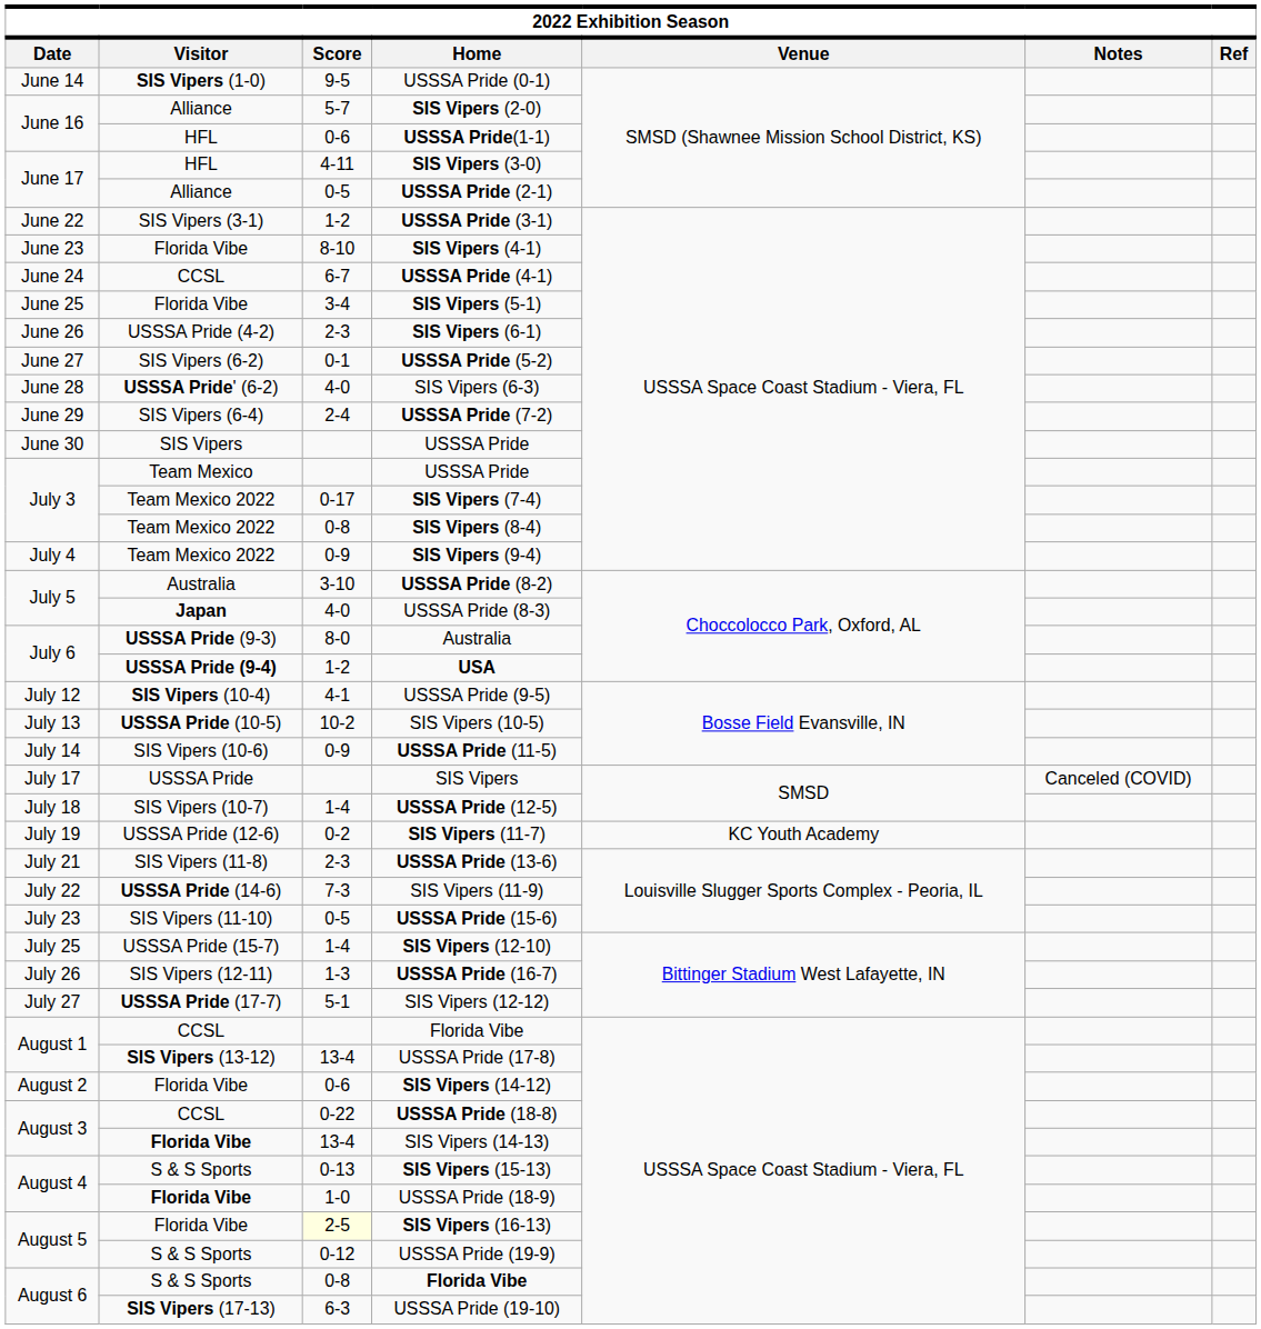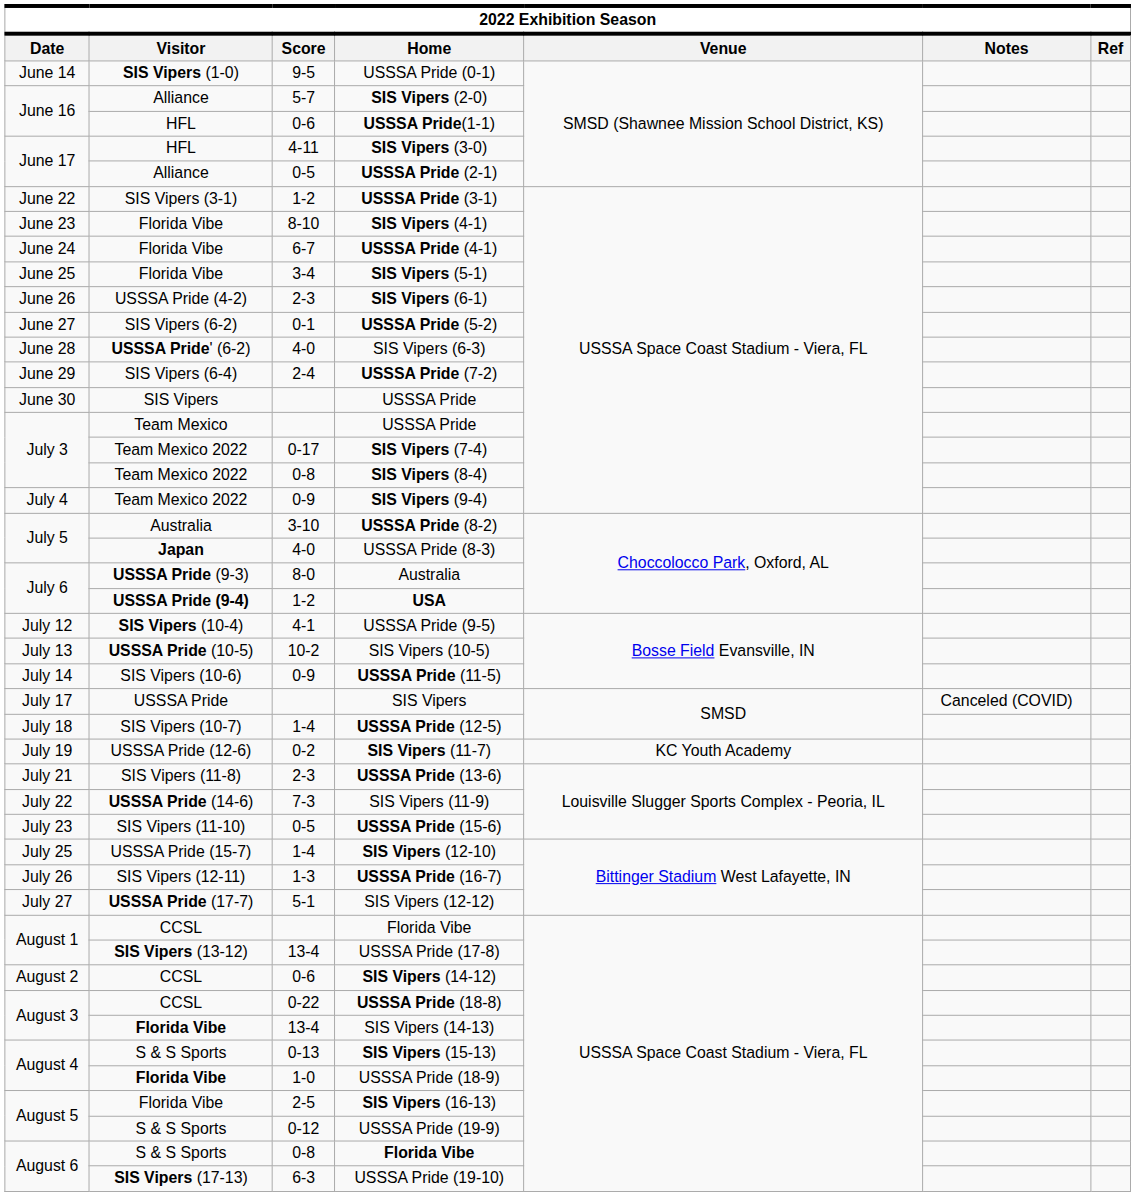 <table class="wikitable toccolours" style="width:90%; clear:both; margin:1.5em auto; text-align:center;">
 <tr>
 <th colspan="11" style="background:#FFFFFF; border-top:#000 4px solid; border-bottom:#000 4px solid;">2022 Exhibition Season</th>
 </tr>
 <tr>
 <th>Date</th>
 <th>Visitor</th>
 <th>Score</th>
 <th>Home</th>
 <th>Venue</th>
 <th>Notes</th>
 <th>Ref</th>
 </tr>
 <tr>
 <td>June 14</td>
 <td><strong>SIS Vipers</strong> (1-0)</td>
 <td>9-5</td>
 <td>USSSA Pride (0-1)</td>
 <td rowspan=5>SMSD (Shawnee Mission School District, KS)</td>
 <td></td>
 <td></td>
 </tr>
 <tr>
 <td rowspan=2>June 16</td>
 <td>Alliance</td>
 <td>5-7</td>
 <td><strong>SIS Vipers</strong> (2-0)</td>
 <td></td>
 <td></td>
 </tr>
 <tr>
 <td>HFL</td>
 <td>0-6</td>
 <td><strong>USSSA Pride</strong>(1-1)</td>
 <td></td>
 <td></td>
 </tr>
 <tr>
 <td rowspan=2>June 17</td>
 <td>HFL</td>
 <td>4-11</td>
 <td><strong>SIS Vipers</strong> (3-0)</td>
 <td></td>
 <td></td>
 </tr>
 <tr>
 <td>Alliance</td>
 <td>0-5</td>
 <td><strong>USSSA Pride</strong> (2-1)</td>
 <td></td>
 <td></td>
 </tr>
 <tr>
 <td>June 22</td>
 <td>SIS Vipers (3-1)</td>
 <td>1-2</td>
 <td><strong>USSSA Pride</strong> (3-1)</td>
 <td rowspan=13>USSSA Space Coast Stadium - Viera, FL</td>
 <td></td>
 <td></td>
 </tr>
 <tr>
 <td>June 23</td>
 <td>Florida Vibe</td>
 <td>8-10</td>
 <td><strong>SIS Vipers</strong> (4-1)</td>
 <td></td>
 <td></td>
 </tr>
 <tr>
 <td>June 24</td>
-<td>CCSL</td>
+<td>Florida Vibe</td>
 <td>6-7</td>
 <td><strong>USSSA Pride</strong> (4-1)</td>
 <td></td>
 <td></td>
 </tr>
 <tr>
 <td>June 25</td>
 <td>Florida Vibe</td>
 <td>3-4</td>
 <td><strong>SIS Vipers</strong> (5-1)</td>
 <td></td>
 <td></td>
 </tr>
 <tr>
 <td>June 26</td>
 <td>USSSA Pride (4-2)</td>
 <td>2-3</td>
 <td><strong>SIS Vipers</strong> (6-1)</td>
 <td></td>
 <td></td>
 </tr>
 <tr>
 <td>June 27</td>
 <td>SIS Vipers (6-2)</td>
 <td>0-1</td>
 <td><strong>USSSA Pride</strong> (5-2)</td>
 <td></td>
 <td></td>
 </tr>
 <tr>
 <td>June 28</td>
 <td><strong>USSSA Pride</strong>' (6-2)</td>
 <td>4-0</td>
 <td>SIS Vipers (6-3)</td>
 <td></td>
 <td></td>
 </tr>
 <tr>
 <td>June 29</td>
 <td>SIS Vipers (6-4)</td>
 <td>2-4</td>
 <td><strong>USSSA Pride</strong> (7-2)</td>
 <td></td>
 <td></td>
 </tr>
 <tr>
 <td>June 30</td>
 <td>SIS Vipers</td>
 <td></td>
 <td>USSSA Pride</td>
 <td></td>
 <td></td>
 </tr>
 <tr>
 <td rowspan=3>July 3</td>
 <td>Team Mexico</td>
 <td></td>
 <td>USSSA Pride</td>
 <td></td>
 <td></td>
 </tr>
 <tr>
 <td>Team Mexico 2022</td>
 <td>0-17</td>
 <td><strong>SIS Vipers</strong> (7-4)</td>
 <td></td>
 <td></td>
 </tr>
 <tr>
 <td>Team Mexico 2022</td>
 <td>0-8</td>
 <td><strong>SIS Vipers</strong> (8-4)</td>
 <td></td>
 <td></td>
 </tr>
 <tr>
 <td>July 4</td>
 <td>Team Mexico 2022</td>
 <td>0-9</td>
 <td><strong>SIS Vipers</strong> (9-4)</td>
 <td></td>
 <td></td>
 </tr>
 <tr>
 <td rowspan=2>July 5</td>
 <td>Australia</td>
 <td>3-10</td>
 <td><strong>USSSA Pride</strong> (8-2)</td>
 <td rowspan=4><a href='#'>Choccolocco Park</a>, Oxford, AL</td>
 <td></td>
 <td></td>
 </tr>
 <tr>
 <td><strong>Japan</strong></td>
 <td>4-0</td>
 <td>USSSA Pride (8-3)</td>
 <td></td>
 <td></td>
 </tr>
 <tr>
 <td rowspan=2>July 6</td>
 <td><strong>USSSA Pride</strong> (9-3)</td>
 <td>8-0</td>
 <td>Australia</td>
 <td></td>
 <td></td>
 </tr>
 <tr>
 <td><strong>USSSA Pride (9-4)</strong></td>
 <td>1-2</td>
 <td><strong>USA</strong></td>
 <td></td>
 <td></td>
 </tr>
 <tr>
 <td>July 12</td>
 <td><strong>SIS Vipers</strong> (10-4)</td>
 <td>4-1</td>
 <td>USSSA Pride (9-5)</td>
 <td rowspan=3><a href='#'>Bosse Field</a> Evansville, IN</td>
 <td></td>
 <td></td>
 </tr>
 <tr>
 <td>July 13</td>
 <td><strong>USSSA Pride</strong> (10-5)</td>
 <td>10-2</td>
 <td>SIS Vipers (10-5)</td>
 <td></td>
 <td></td>
 </tr>
 <tr>
 <td>July 14</td>
 <td>SIS Vipers (10-6)</td>
 <td>0-9</td>
 <td><strong>USSSA Pride</strong> (11-5)</td>
 <td></td>
 <td></td>
 </tr>
 <tr>
 <td>July 17</td>
 <td>USSSA Pride</td>
 <td></td>
 <td>SIS Vipers</td>
 <td rowspan=2>SMSD</td>
 <td>Canceled (COVID)</td>
 <td></td>
 </tr>
 <tr>
 <td>July 18</td>
 <td>SIS Vipers (10-7)</td>
 <td>1-4</td>
 <td><strong>USSSA Pride</strong> (12-5)</td>
 <td></td>
 <td></td>
 </tr>
 <tr>
 <td>July 19</td>
 <td>USSSA Pride (12-6)</td>
 <td>0-2</td>
 <td><strong>SIS Vipers</strong> (11-7)</td>
 <td>KC Youth Academy</td>
 <td></td>
 <td></td>
 </tr>
 <tr>
 <td>July 21</td>
 <td>SIS Vipers (11-8)</td>
 <td>2-3</td>
 <td><strong>USSSA Pride</strong> (13-6)</td>
 <td rowspan=3>Louisville Slugger Sports Complex - Peoria, IL</td>
 <td></td>
 <td></td>
 </tr>
 <tr>
 <td>July 22</td>
 <td><strong>USSSA Pride</strong> (14-6)</td>
 <td>7-3</td>
 <td>SIS Vipers (11-9)</td>
 <td></td>
 <td></td>
 </tr>
 <tr>
 <td>July 23</td>
 <td>SIS Vipers (11-10)</td>
 <td>0-5</td>
 <td><strong>USSSA Pride</strong> (15-6)</td>
 <td></td>
 <td></td>
 </tr>
 <tr>
 <td>July 25</td>
 <td>USSSA Pride (15-7)</td>
 <td>1-4</td>
 <td><strong>SIS Vipers</strong> (12-10)</td>
 <td rowspan=3><a href='#'>Bittinger Stadium</a> West Lafayette, IN</td>
 <td></td>
 <td></td>
 </tr>
 <tr>
 <td>July 26</td>
 <td>SIS Vipers (12-11)</td>
 <td>1-3</td>
 <td><strong>USSSA Pride</strong> (16-7)</td>
 <td></td>
 <td></td>
 </tr>
 <tr>
 <td>July 27</td>
 <td><strong>USSSA Pride</strong> (17-7)</td>
 <td>5-1</td>
 <td>SIS Vipers (12-12)</td>
 <td></td>
 <td></td>
 </tr>
 <tr>
 <td rowspan=2>August 1</td>
 <td>CCSL</td>
 <td></td>
 <td>Florida Vibe</td>
 <td rowspan=11>USSSA Space Coast Stadium - Viera, FL</td>
 <td></td>
 <td></td>
 </tr>
 <tr>
 <td><strong>SIS Vipers</strong> (13-12)</td>
 <td>13-4</td>
 <td>USSSA Pride (17-8)</td>
 <td></td>
 <td></td>
 </tr>
 <tr>
 <td>August 2</td>
-<td>Florida Vibe</td>
+<td>CCSL</td>
 <td>0-6</td>
 <td><strong>SIS Vipers</strong> (14-12)</td>
 <td></td>
 <td></td>
 </tr>
 <tr>
 <td rowspan=2>August 3</td>
 <td>CCSL</td>
 <td>0-22</td>
 <td><strong>USSSA Pride</strong> (18-8)</td>
 <td></td>
 <td></td>
 </tr>
 <tr>
 <td><strong>Florida Vibe</strong></td>
 <td>13-4</td>
 <td>SIS Vipers (14-13)</td>
 <td></td>
 <td></td>
 </tr>
 <tr>
 <td rowspan=2>August 4</td>
 <td>S & S Sports</td>
 <td>0-13</td>
 <td><strong>SIS Vipers</strong> (15-13)</td>
 <td></td>
 <td></td>
 </tr>
 <tr>
 <td><strong>Florida Vibe</strong></td>
 <td>1-0</td>
 <td>USSSA Pride (18-9)</td>
 <td></td>
 <td></td>
 </tr>
 <tr>
 <td rowspan=2>August 5</td>
 <td>Florida Vibe</td>
-<td style="background: lightyellow;">2-5</td>
+<td>2-5</td>
 <td><strong>SIS Vipers</strong> (16-13)</td>
 <td></td>
 <td></td>
 </tr>
 <tr>
 <td>S & S Sports</td>
 <td>0-12</td>
 <td>USSSA Pride (19-9)</td>
 <td></td>
 <td></td>
 </tr>
 <tr>
 <td rowspan=2>August 6</td>
 <td>S & S Sports</td>
 <td>0-8</td>
 <td><strong>Florida Vibe</strong></td>
 <td></td>
 <td></td>
 </tr>
 <tr>
 <td><strong>SIS Vipers</strong> (17-13)</td>
 <td>6-3</td>
 <td>USSSA Pride (19-10)</td>
 <td></td>
 <td></td>
 </tr>
 </table>
